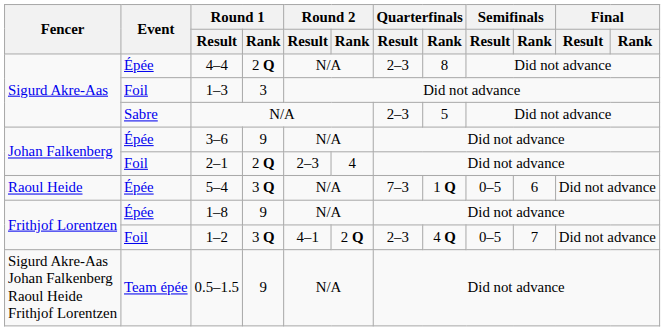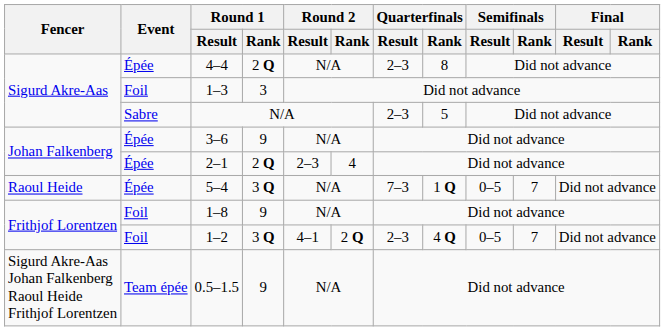 <table class=wikitable style="font-size:90%">
 <tr>
 <th rowspan=2>Fencer</th>
 <th rowspan=2>Event</th>
 <th colspan=2>Round 1</th>
 <th colspan=2>Round 2</th>
 <th colspan=2>Quarterfinals</th>
 <th colspan=2>Semifinals</th>
 <th colspan=2>Final</th>
 </tr>
 <tr>
 <th>Result</th>
 <th>Rank</th>
 <th>Result</th>
 <th>Rank</th>
 <th>Result</th>
 <th>Rank</th>
 <th>Result</th>
 <th>Rank</th>
 <th>Result</th>
 <th>Rank</th>
 </tr>
 <tr>
 <td rowspan=3><a href='#'>Sigurd Akre-Aas</a></td>
 <td><a href='#'>Épée</a></td>
 <td align=center>4–4</td>
 <td align=center>2 <strong>Q</strong></td>
 <td align=center colspan=2>N/A</td>
 <td align=center>2–3</td>
 <td align=center>8</td>
 <td align=center colspan=4>Did not advance</td>
 </tr>
 <tr>
 <td><a href='#'>Foil</a></td>
 <td align=center>1–3</td>
 <td align=center>3</td>
 <td align=center colspan=8>Did not advance</td>
 </tr>
 <tr>
 <td><a href='#'>Sabre</a></td>
 <td align=center colspan=4>N/A</td>
 <td align=center>2–3</td>
 <td align=center>5</td>
 <td align=center colspan=4>Did not advance</td>
 </tr>
 <tr>
 <td rowspan=2><a href='#'>Johan Falkenberg</a></td>
 <td><a href='#'>Épée</a></td>
 <td align=center>3–6</td>
 <td align=center>9</td>
 <td align=center colspan=2>N/A</td>
 <td align=center colspan=6>Did not advance</td>
 </tr>
 <tr>
-<td><a href='#'>Foil</a></td>
+<td><a href='#'>Épée</a></td>
 <td align=center>2–1</td>
 <td align=center>2 <strong>Q</strong></td>
 <td align=center>2–3</td>
 <td align=center>4</td>
 <td align=center colspan=6>Did not advance</td>
 </tr>
 <tr>
 <td><a href='#'>Raoul Heide</a></td>
 <td><a href='#'>Épée</a></td>
 <td align=center>5–4</td>
 <td align=center>3 <strong>Q</strong></td>
 <td align=center colspan=2>N/A</td>
 <td align=center>7–3</td>
 <td align=center>1 <strong>Q</strong></td>
 <td align=center>0–5</td>
-<td align=center>6</td>
+<td align=center>7</td>
 <td align=center colspan=2>Did not advance</td>
 </tr>
 <tr>
 <td rowspan=2><a href='#'>Frithjof Lorentzen</a></td>
-<td><a href='#'>Épée</a></td>
+<td><a href='#'>Foil</a></td>
 <td align=center>1–8</td>
 <td align=center>9</td>
 <td align=center colspan=2>N/A</td>
 <td align=center colspan=6>Did not advance</td>
 </tr>
 <tr>
 <td><a href='#'>Foil</a></td>
 <td align=center>1–2</td>
 <td align=center>3 <strong>Q</strong></td>
 <td align=center>4–1</td>
 <td align=center>2 <strong>Q</strong></td>
 <td align=center>2–3</td>
 <td align=center>4 <strong>Q</strong></td>
 <td align=center>0–5</td>
 <td align=center>7</td>
 <td align=center colspan=2>Did not advance</td>
 </tr>
 <tr>
 <td>Sigurd Akre-Aas <br> Johan Falkenberg <br> Raoul Heide <br> Frithjof Lorentzen</td>
 <td><a href='#'>Team épée</a></td>
 <td align=center>0.5–1.5</td>
 <td align=center>9</td>
 <td align=center colspan=2>N/A</td>
 <td align=center colspan=6>Did not advance</td>
 </tr>
 </table>
